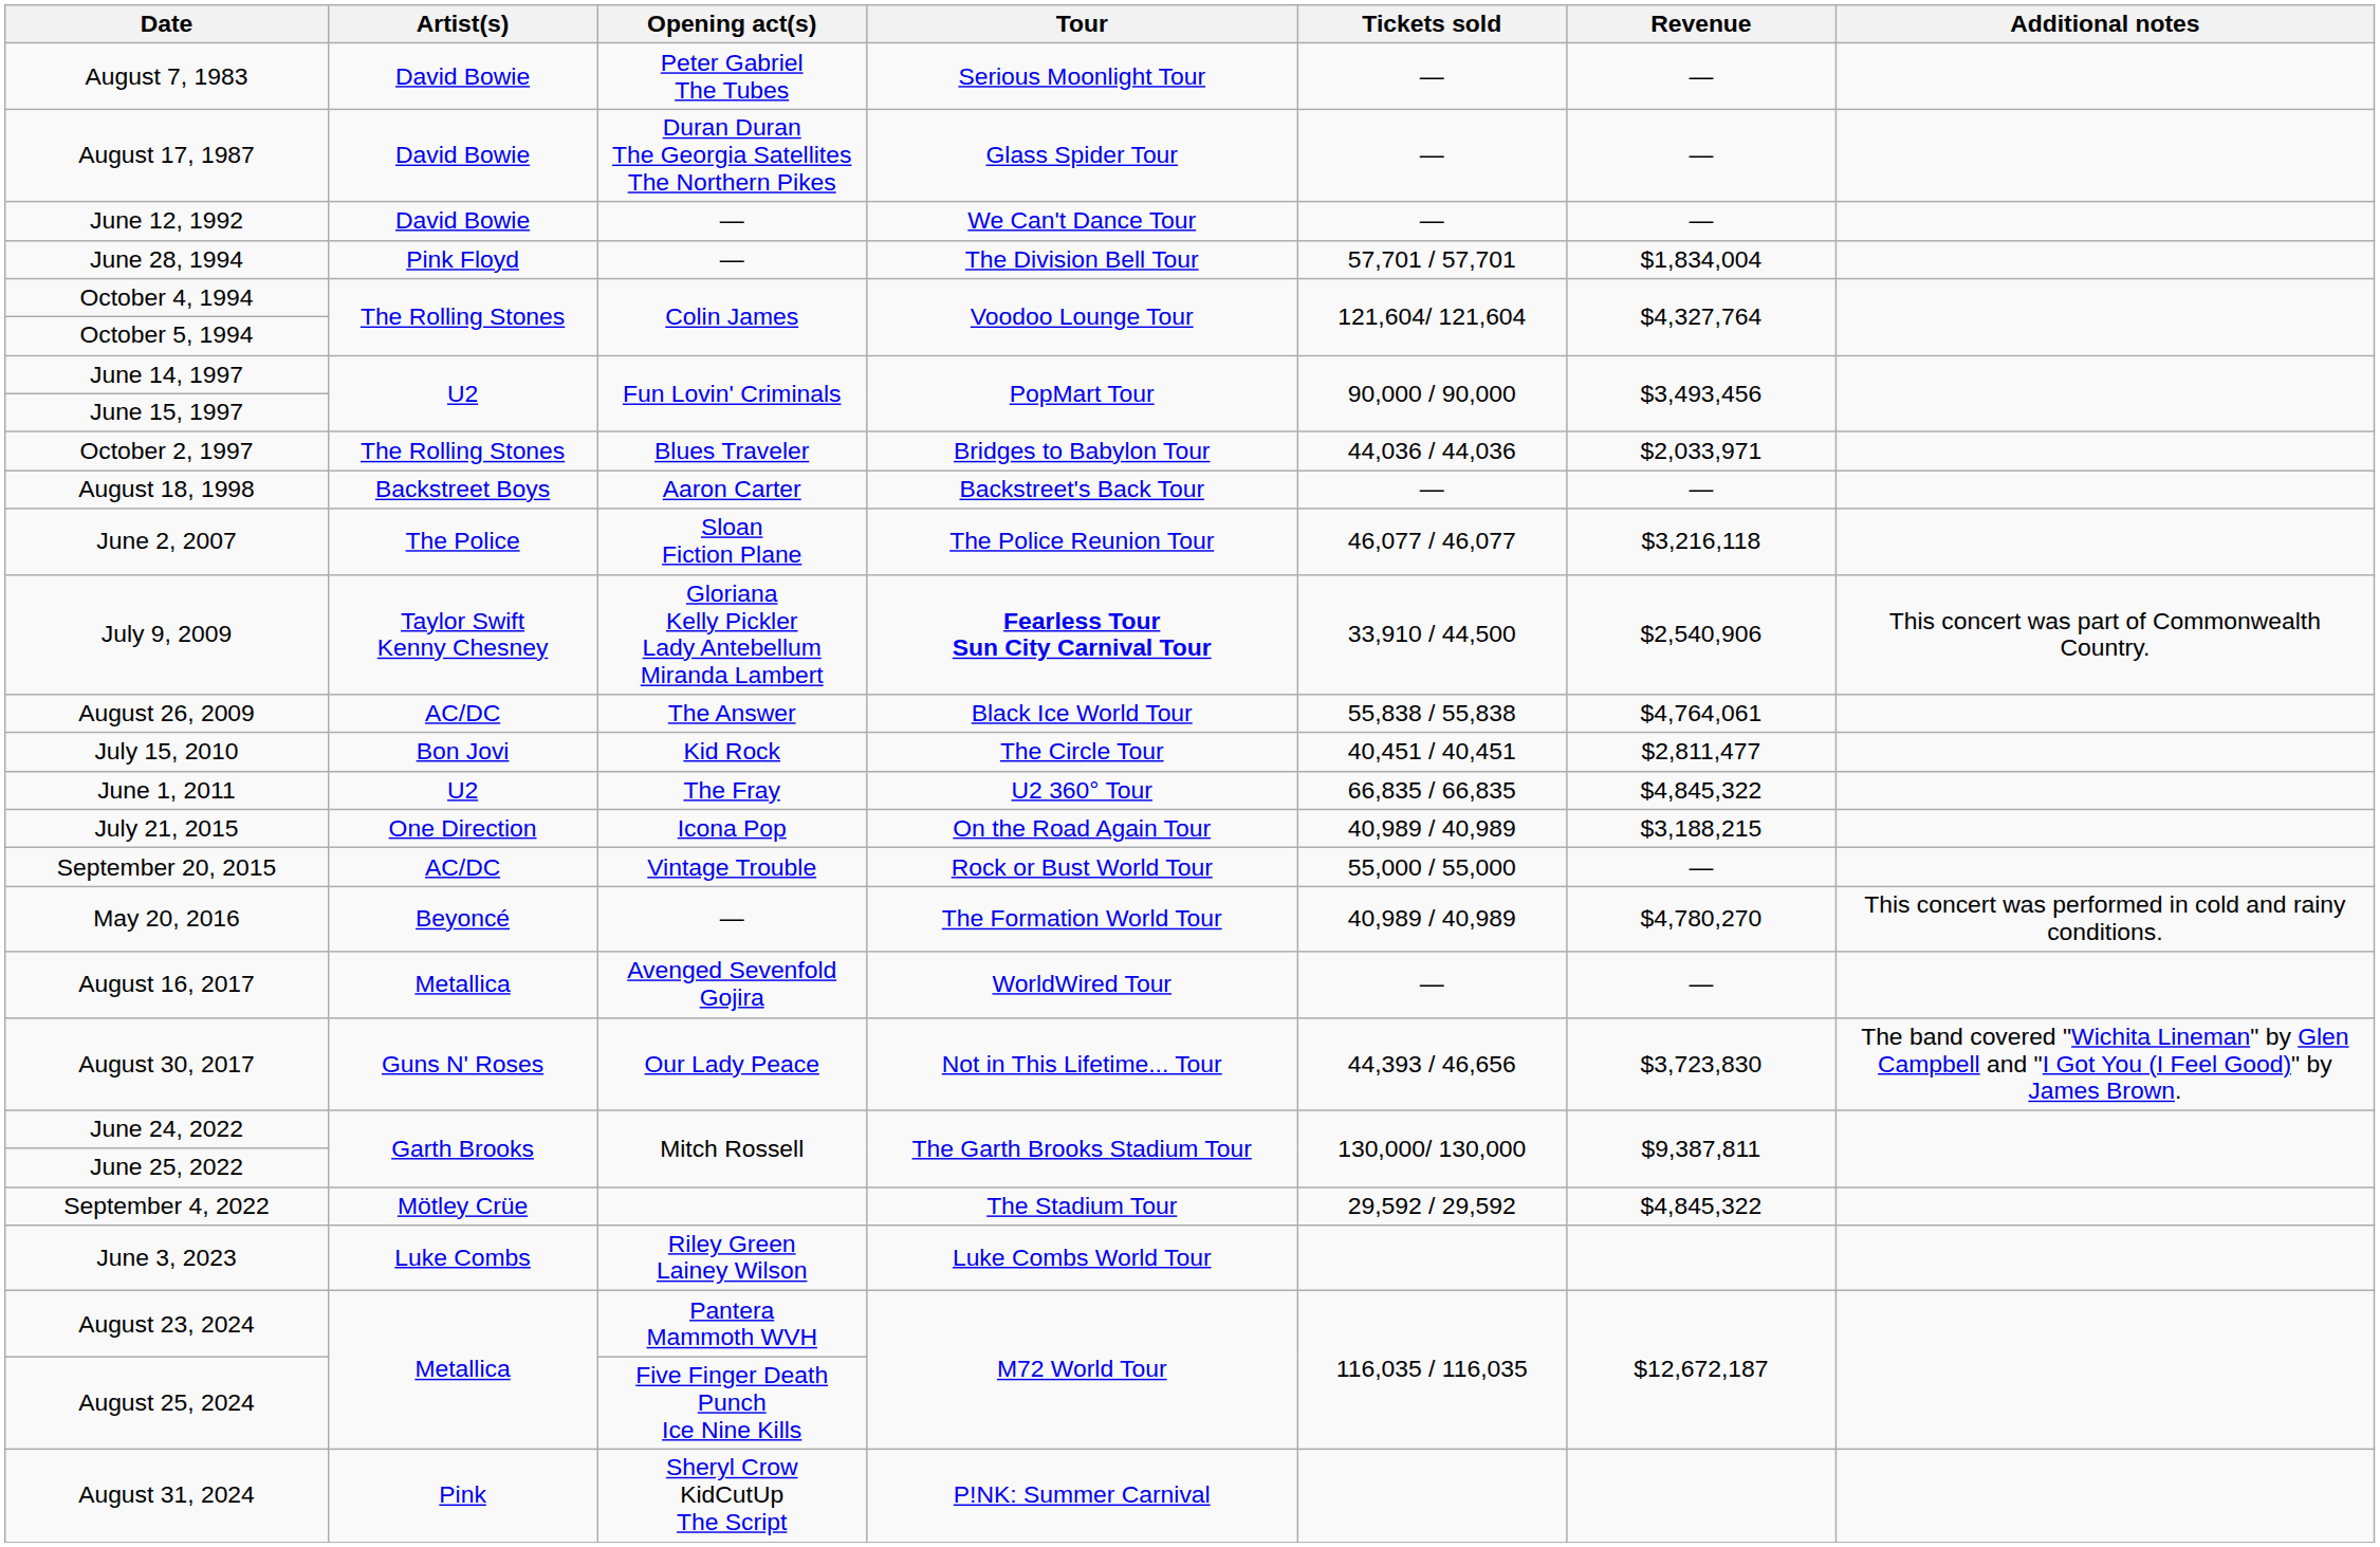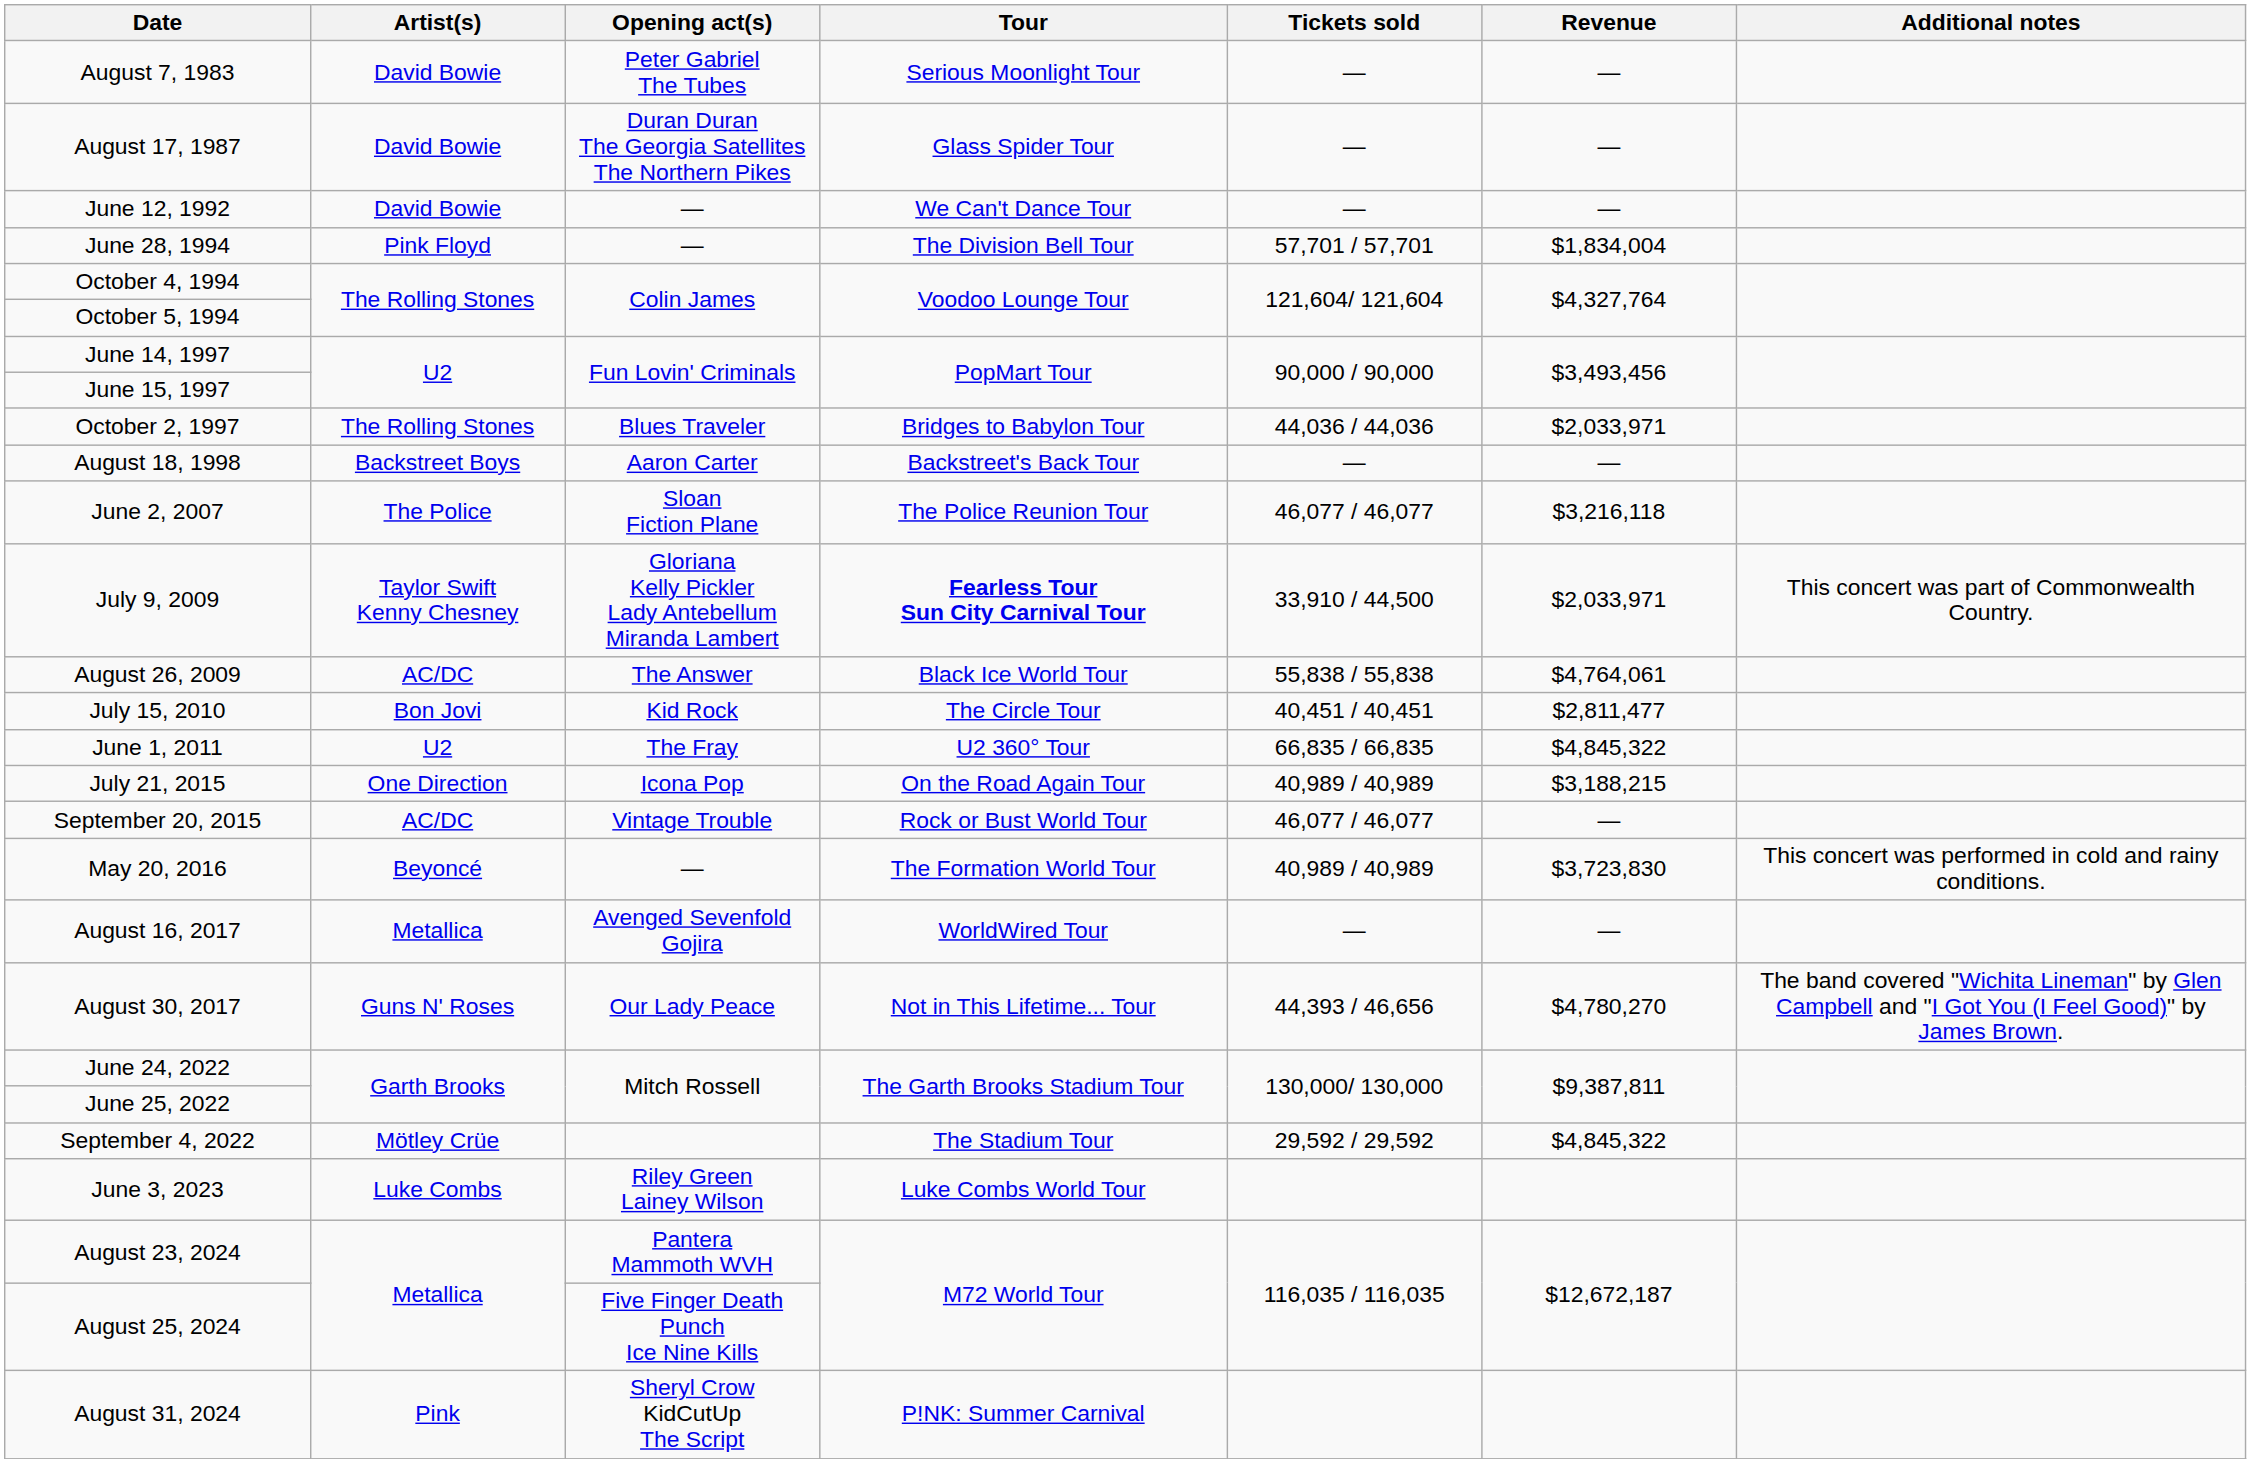 <table class="wikitable" style="text-align:center;">
 <tr>
 <th style="width:12%; text-align:center;">Date</th>
 <th style="width:10%; text-align:center;">Artist(s)</th>
 <th style="width:10%; text-align:center;">Opening act(s)</th>
 <th style="width:16%; text-align:center;">Tour</th>
 <th style="width:10%; text-align:center;">Tickets sold</th>
 <th style="width:10%; text-align:center;">Revenue</th>
 <th style="width:20%; text-align:center;">Additional notes</th>
 </tr>
 <tr>
 <td>August 7, 1983</td>
 <td><a href='#'>David Bowie</a></td>
 <td><a href='#'>Peter Gabriel</a><br><a href='#'>The Tubes</a></td>
 <td><a href='#'>Serious Moonlight Tour</a></td>
 <td>—</td>
 <td>—</td>
 <td></td>
 </tr>
 <tr>
 <td>August 17, 1987</td>
 <td><a href='#'>David Bowie</a></td>
 <td><a href='#'>Duran Duran</a><br><a href='#'>The Georgia Satellites</a><br><a href='#'>The Northern Pikes</a></td>
 <td><a href='#'>Glass Spider Tour</a></td>
 <td>—</td>
 <td>—</td>
 <td></td>
 </tr>
 <tr>
 <td>June 12, 1992</td>
 <td><a href='#'>David Bowie</a></td>
 <td>—</td>
 <td><a href='#'>We Can't Dance Tour</a></td>
 <td>—</td>
 <td>—</td>
 <td></td>
 </tr>
 <tr>
 <td>June 28, 1994</td>
 <td><a href='#'>Pink Floyd</a></td>
 <td>—</td>
 <td><a href='#'>The Division Bell Tour</a></td>
 <td>57,701 / 57,701</td>
 <td>$1,834,004</td>
 <td></td>
 </tr>
 <tr>
 <td>October 4, 1994</td>
 <td rowspan=2><a href='#'>The Rolling Stones</a></td>
 <td rowspan=2><a href='#'>Colin James</a></td>
 <td rowspan=2><a href='#'>Voodoo Lounge Tour</a></td>
 <td rowspan=2>121,604/ 121,604</td>
 <td rowspan=2>$4,327,764</td>
 <td rowspan=2></td>
 </tr>
 <tr>
 <td>October 5, 1994</td>
 </tr>
 <tr>
 <td>June 14, 1997</td>
 <td rowspan=2><a href='#'>U2</a></td>
 <td rowspan=2><a href='#'>Fun Lovin' Criminals</a></td>
 <td rowspan=2><a href='#'>PopMart Tour</a></td>
 <td rowspan=2>90,000 / 90,000</td>
 <td rowspan=2>$3,493,456</td>
 <td rowspan=2></td>
 </tr>
 <tr>
 <td>June 15, 1997</td>
 </tr>
 <tr>
 <td>October 2, 1997</td>
 <td><a href='#'>The Rolling Stones</a></td>
 <td><a href='#'>Blues Traveler</a></td>
 <td><a href='#'>Bridges to Babylon Tour</a></td>
 <td>44,036 / 44,036</td>
 <td>$2,033,971</td>
 <td></td>
 </tr>
 <tr>
 <td>August 18, 1998</td>
 <td><a href='#'>Backstreet Boys</a></td>
 <td><a href='#'>Aaron Carter</a></td>
 <td><a href='#'>Backstreet's Back Tour</a></td>
 <td>—</td>
 <td>—</td>
 <td></td>
 </tr>
 <tr>
 <td>June 2, 2007</td>
 <td><a href='#'>The Police</a></td>
 <td><a href='#'>Sloan</a><br><a href='#'>Fiction Plane</a></td>
 <td><a href='#'>The Police Reunion Tour</a></td>
 <td>46,077 / 46,077</td>
 <td>$3,216,118</td>
 <td></td>
 </tr>
 <tr>
 <td>July 9, 2009</td>
 <td><a href='#'>Taylor Swift</a><br><a href='#'>Kenny Chesney</a></td>
 <td><a href='#'>Gloriana</a><br><a href='#'>Kelly Pickler</a><br><a href='#'>Lady Antebellum</a><br><a href='#'>Miranda Lambert</a></td>
 <td><strong><a href='#'>Fearless Tour</a><br><a href='#'>Sun City Carnival Tour</a></strong></td>
 <td>33,910 / 44,500</td>
-<td>$2,540,906</td>
+<td>$2,033,971</td>
 <td>This concert was part of Commonwealth Country.</td>
 </tr>
 <tr>
 <td>August 26, 2009</td>
 <td><a href='#'>AC/DC</a></td>
 <td><a href='#'>The Answer</a></td>
 <td><a href='#'>Black Ice World Tour</a></td>
 <td>55,838 / 55,838</td>
 <td>$4,764,061</td>
 <td></td>
 </tr>
 <tr>
 <td>July 15, 2010</td>
 <td><a href='#'>Bon Jovi</a></td>
 <td><a href='#'>Kid Rock</a></td>
 <td><a href='#'>The Circle Tour</a></td>
 <td>40,451 / 40,451</td>
 <td>$2,811,477</td>
 <td></td>
 </tr>
 <tr>
 <td>June 1, 2011</td>
 <td><a href='#'>U2</a></td>
 <td><a href='#'>The Fray</a></td>
 <td><a href='#'>U2 360° Tour</a></td>
 <td>66,835 / 66,835</td>
 <td>$4,845,322</td>
 <td></td>
 </tr>
 <tr>
 <td>July 21, 2015</td>
 <td><a href='#'>One Direction</a></td>
 <td><a href='#'>Icona Pop</a></td>
 <td><a href='#'>On the Road Again Tour</a></td>
 <td>40,989 / 40,989</td>
 <td>$3,188,215</td>
 <td></td>
 </tr>
 <tr>
 <td>September 20, 2015</td>
 <td><a href='#'>AC/DC</a></td>
 <td><a href='#'>Vintage Trouble</a></td>
 <td><a href='#'>Rock or Bust World Tour</a></td>
-<td>55,000 / 55,000</td>
+<td>46,077 / 46,077</td>
 <td>—</td>
 <td></td>
 </tr>
 <tr>
 <td>May 20, 2016</td>
 <td><a href='#'>Beyoncé</a></td>
 <td>—</td>
 <td><a href='#'>The Formation World Tour</a></td>
 <td>40,989 / 40,989</td>
-<td>$4,780,270</td>
+<td>$3,723,830</td>
 <td>This concert was performed in cold and rainy conditions.</td>
 </tr>
 <tr>
 <td>August 16, 2017</td>
 <td><a href='#'>Metallica</a></td>
 <td><a href='#'>Avenged Sevenfold</a><br><a href='#'>Gojira</a></td>
 <td><a href='#'>WorldWired Tour</a></td>
 <td>—</td>
 <td>—</td>
 <td></td>
 </tr>
 <tr>
 <td>August 30, 2017</td>
 <td><a href='#'>Guns N' Roses</a></td>
 <td><a href='#'>Our Lady Peace</a></td>
 <td><a href='#'>Not in This Lifetime... Tour</a></td>
 <td>44,393 / 46,656</td>
-<td>$3,723,830</td>
+<td>$4,780,270</td>
 <td>The band covered "<a href='#'>Wichita Lineman</a>" by <a href='#'>Glen Campbell</a> and "<a href='#'>I Got You (I Feel Good)</a>" by <a href='#'>James Brown</a>.</td>
 </tr>
 <tr>
 <td>June 24, 2022</td>
 <td rowspan=2><a href='#'>Garth Brooks</a></td>
 <td rowspan=2>Mitch Rossell</td>
 <td rowspan=2><a href='#'>The Garth Brooks Stadium Tour</a></td>
 <td rowspan=2>130,000/ 130,000</td>
 <td rowspan=2>$9,387,811</td>
 <td rowspan=2></td>
 </tr>
 <tr>
 <td>June 25, 2022</td>
 </tr>
 <tr>
 <td>September 4, 2022</td>
 <td><a href='#'>Mötley Crüe</a></td>
 <td></td>
 <td><a href='#'>The Stadium Tour</a></td>
 <td>29,592 / 29,592</td>
 <td>$4,845,322</td>
 <td></td>
 </tr>
 <tr>
 <td>June 3, 2023</td>
 <td><a href='#'>Luke Combs</a></td>
 <td><a href='#'>Riley Green</a><br><a href='#'>Lainey Wilson</a></td>
 <td><a href='#'>Luke Combs World Tour</a></td>
 <td></td>
 <td></td>
 <td></td>
 </tr>
 <tr>
 <td>August 23, 2024</td>
 <td rowspan=2><a href='#'>Metallica</a></td>
 <td><a href='#'>Pantera</a><br><a href='#'>Mammoth WVH</a></td>
 <td rowspan=2><a href='#'>M72 World Tour</a></td>
 <td rowspan=2>116,035 / 116,035</td>
 <td rowspan=2>$12,672,187</td>
 <td rowspan=2></td>
 </tr>
 <tr>
 <td>August 25, 2024</td>
 <td><a href='#'>Five Finger Death Punch</a><br><a href='#'>Ice Nine Kills</a></td>
 </tr>
 <tr>
 <td>August 31, 2024</td>
 <td><a href='#'>Pink</a></td>
 <td><a href='#'>Sheryl Crow</a><br>KidCutUp<br><a href='#'>The Script</a></td>
 <td><a href='#'>P!NK: Summer Carnival</a></td>
 <td></td>
 <td></td>
 <td></td>
 </tr>
 <tr>
 </tr>
 </table>
